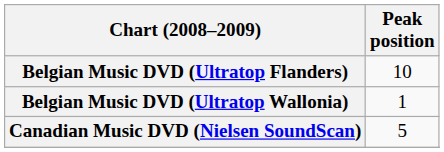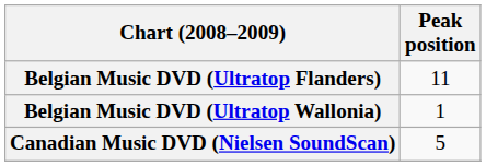 <table class="wikitable sortable plainrowheaders" style="text-align:center">
 <tr>
 <th scope="col">Chart (2008–2009)</th>
 <th scope="col">Peak<br>position</th>
 </tr>
 <tr>
 <th scope="row">Belgian Music DVD (<a href='#'>Ultratop</a> Flanders)</th>
-<td>10</td>
+<td>11</td>
 </tr>
 <tr>
 <th scope="row">Belgian Music DVD (<a href='#'>Ultratop</a> Wallonia)</th>
 <td>1</td>
 </tr>
 <tr>
 <th scope="row">Canadian Music DVD (<a href='#'>Nielsen SoundScan</a>)</th>
 <td>5</td>
 </tr>
 <tr>
 </tr>
 <tr>
 </tr>
 </table>
